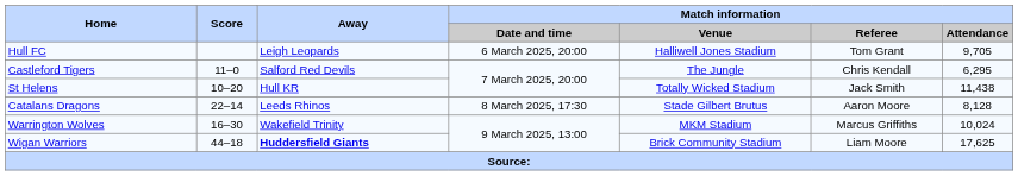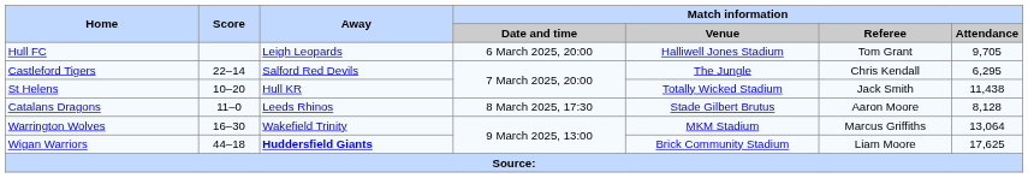 <table border=1 style="border-collapse:collapse; font-size:90%; text-align:center;" cellpadding=3 cellspacing=0 width=100%>
 <tr style="background:#C1D8ff;">
 <th scope="col" rowspan=2 width=19%>Home</th>
 <th scope="col" rowspan=2 width=6%>Score</th>
 <th scope="col" rowspan=2 width=19%>Away</th>
 <th colspan=4>Match information</th>
 </tr>
 <tr style="background:#CCCCCC;">
 <th scope="col" width=17%>Date and time</th>
 <th scope="col" width=19%>Venue</th>
 <th scope="col" width=13%>Referee</th>
 <th scope="col" width=7%>Attendance</th>
 </tr>
 <tr style="background:#F5FAFF;">
 <td style="text-align:left;"> <a href='#'>Hull FC</a></td>
 <td> </td>
 <td style="text-align:left;"> <a href='#'>Leigh Leopards</a></td>
 <td>6 March 2025, 20:00</td>
 <td><a href='#'>Halliwell Jones Stadium</a></td>
 <td>Tom Grant</td>
 <td>9,705</td>
 </tr>
 <tr style="background:#F5FAFF;">
 <td style="text-align:left;"> <a href='#'>Castleford Tigers</a></td>
-<td>11–0</td>
+<td>22–14</td>
 <td style="text-align:left;"> <a href='#'>Salford Red Devils</a></td>
 <td Rowspan=2>7 March 2025, 20:00</td>
 <td><a href='#'>The Jungle</a></td>
 <td>Chris Kendall</td>
 <td>6,295</td>
 </tr>
 <tr style="background:#F5FAFF;">
 <td style="text-align:left;"> <a href='#'>St Helens</a></td>
 <td>10–20</td>
 <td style="text-align:left;"> <a href='#'>Hull KR</a></td>
 <td><a href='#'>Totally Wicked Stadium</a></td>
 <td>Jack Smith</td>
 <td>11,438</td>
 </tr>
 <tr style="background:#F5FAFF;">
 <td style="text-align:left;"> <a href='#'>Catalans Dragons</a></td>
-<td>22–14</td>
+<td>11–0</td>
 <td style="text-align:left;"> <a href='#'>Leeds Rhinos</a></td>
 <td>8 March 2025, 17:30</td>
 <td><a href='#'>Stade Gilbert Brutus</a></td>
 <td>Aaron Moore</td>
 <td>8,128</td>
 </tr>
 <tr style="background:#F5FAFF;">
 <td style="text-align:left;"> <a href='#'>Warrington Wolves</a></td>
 <td>16–30</td>
 <td style="text-align:left;"> <a href='#'>Wakefield Trinity</a></td>
 <td Rowspan=2>9 March 2025, 13:00</td>
 <td><a href='#'>MKM Stadium</a></td>
 <td>Marcus Griffiths</td>
-<td>10,024</td>
+<td>13,064</td>
 </tr>
 <tr style="background:#F5FAFF;">
 <td style="text-align:left;"> <a href='#'>Wigan Warriors</a></td>
 <td>44–18</td>
 <td style="text-align:left;"><strong> <a href='#'>Huddersfield Giants</a></strong></td>
 <td><a href='#'>Brick Community Stadium</a></td>
 <td>Liam Moore</td>
 <td>17,625</td>
 </tr>
 <tr style="background:#c1d8ff;">
 <th colspan=7>Source:</th>
 </tr>
 </table>
